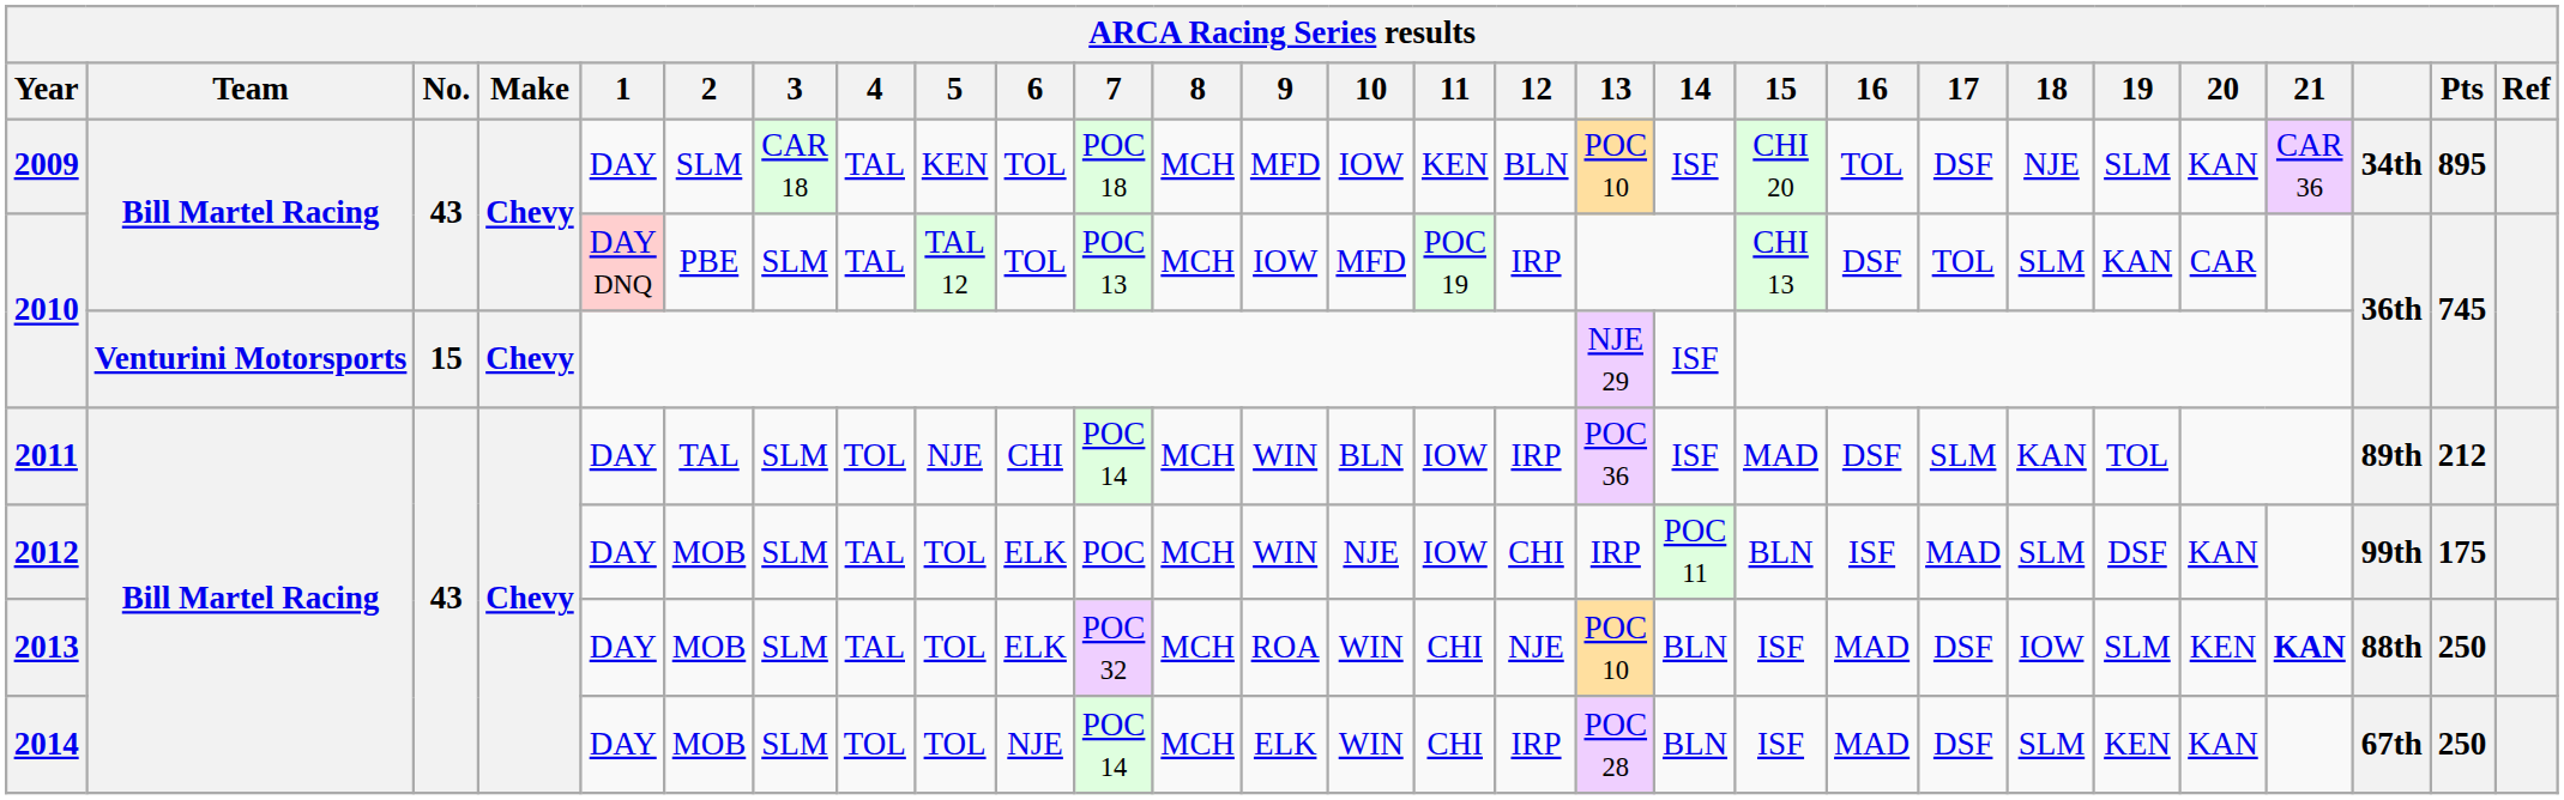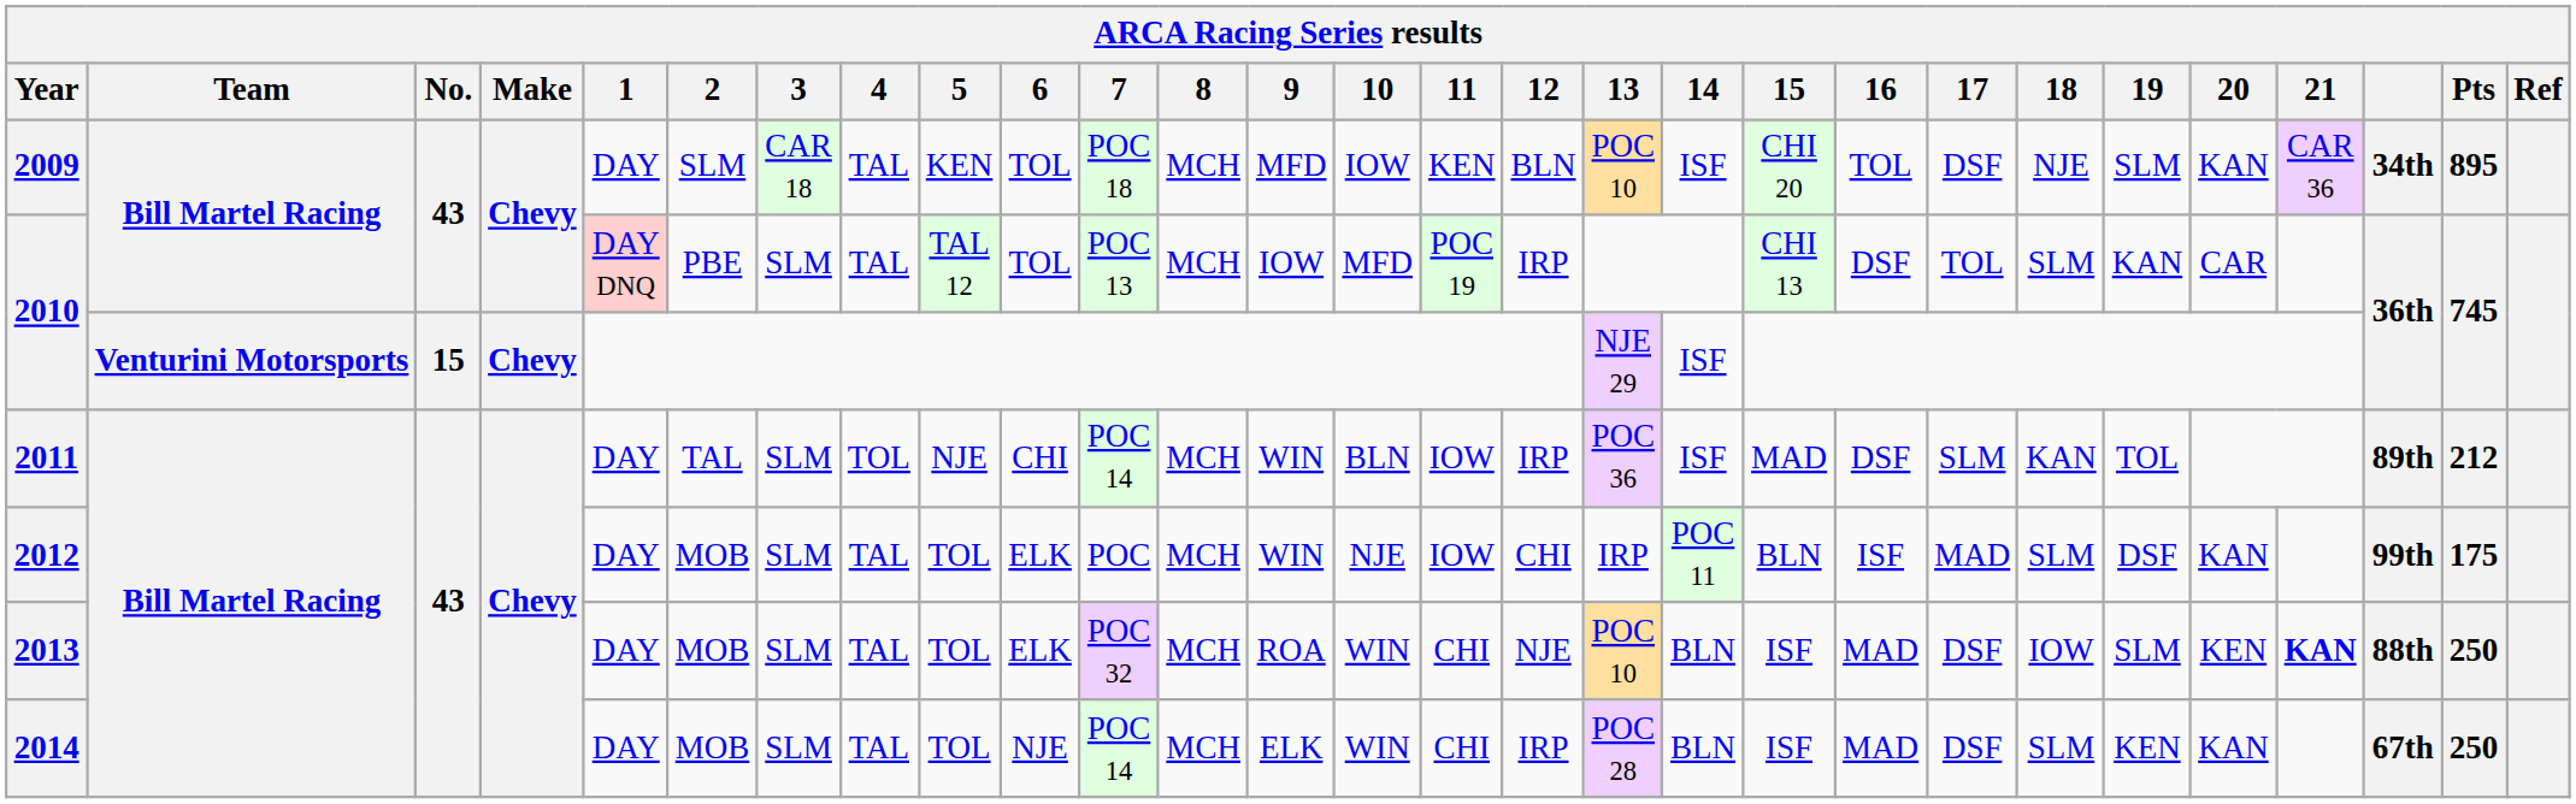 <table class="wikitable" style="text-align:center; font-size:75%">
 <tr>
 <th colspan=45><a href='#'>ARCA Racing Series</a> results</th>
 </tr>
 <tr>
 <th>Year</th>
 <th>Team</th>
 <th>No.</th>
 <th>Make</th>
 <th>1</th>
 <th>2</th>
 <th>3</th>
 <th>4</th>
 <th>5</th>
 <th>6</th>
 <th>7</th>
 <th>8</th>
 <th>9</th>
 <th>10</th>
 <th>11</th>
 <th>12</th>
 <th>13</th>
 <th>14</th>
 <th>15</th>
 <th>16</th>
 <th>17</th>
 <th>18</th>
 <th>19</th>
 <th>20</th>
 <th>21</th>
 <th></th>
 <th>Pts</th>
 <th>Ref</th>
 </tr>
 <tr>
 <th><a href='#'>2009</a></th>
 <th rowspan=2><a href='#'>Bill Martel Racing</a></th>
 <th rowspan=2>43</th>
 <th rowspan=2><a href='#'>Chevy</a></th>
 <td><a href='#'>DAY</a></td>
 <td><a href='#'>SLM</a></td>
 <td style="background:#DFFFDF;"><a href='#'>CAR</a><br><small>18</small></td>
 <td><a href='#'>TAL</a></td>
 <td><a href='#'>KEN</a></td>
 <td><a href='#'>TOL</a></td>
 <td style="background:#DFFFDF;"><a href='#'>POC</a><br><small>18</small></td>
 <td><a href='#'>MCH</a></td>
 <td><a href='#'>MFD</a></td>
 <td><a href='#'>IOW</a></td>
 <td><a href='#'>KEN</a></td>
 <td><a href='#'>BLN</a></td>
 <td style="background:#FFDF9F;"><a href='#'>POC</a><br><small>10</small></td>
 <td><a href='#'>ISF</a></td>
 <td style="background:#DFFFDF;"><a href='#'>CHI</a><br><small>20</small></td>
 <td><a href='#'>TOL</a></td>
 <td><a href='#'>DSF</a></td>
 <td><a href='#'>NJE</a></td>
 <td><a href='#'>SLM</a></td>
 <td><a href='#'>KAN</a></td>
 <td style="background:#EFCFFF;"><a href='#'>CAR</a><br><small>36</small></td>
 <th>34th</th>
 <th>895</th>
 <th></th>
 </tr>
 <tr>
 <th rowspan=2><a href='#'>2010</a></th>
 <td style="background:#FFCFCF;"><a href='#'>DAY</a><br><small>DNQ</small></td>
 <td><a href='#'>PBE</a></td>
 <td><a href='#'>SLM</a></td>
 <td><a href='#'>TAL</a></td>
 <td style="background:#DFFFDF;"><a href='#'>TAL</a><br><small>12</small></td>
 <td><a href='#'>TOL</a></td>
 <td style="background:#DFFFDF;"><a href='#'>POC</a><br><small>13</small></td>
 <td><a href='#'>MCH</a></td>
 <td><a href='#'>IOW</a></td>
 <td><a href='#'>MFD</a></td>
 <td style="background:#DFFFDF;"><a href='#'>POC</a><br><small>19</small></td>
 <td><a href='#'>IRP</a></td>
 <td colspan=2></td>
 <td style="background:#DFFFDF;"><a href='#'>CHI</a><br><small>13</small></td>
 <td><a href='#'>DSF</a></td>
 <td><a href='#'>TOL</a></td>
 <td><a href='#'>SLM</a></td>
 <td><a href='#'>KAN</a></td>
 <td><a href='#'>CAR</a></td>
 <td></td>
 <th rowspan=2>36th</th>
 <th rowspan=2>745</th>
 <th rowspan=2></th>
 </tr>
 <tr>
 <th><a href='#'>Venturini Motorsports</a></th>
 <th>15</th>
 <th><a href='#'>Chevy</a></th>
 <td colspan=12></td>
 <td style="background:#EFCFFF;"><a href='#'>NJE</a><br><small>29</small></td>
 <td><a href='#'>ISF</a></td>
 <td colspan=7></td>
 </tr>
 <tr>
 <th><a href='#'>2011</a></th>
 <th rowspan=4><a href='#'>Bill Martel Racing</a></th>
 <th rowspan=4>43</th>
 <th rowspan=4><a href='#'>Chevy</a></th>
 <td><a href='#'>DAY</a></td>
 <td><a href='#'>TAL</a></td>
 <td><a href='#'>SLM</a></td>
 <td><a href='#'>TOL</a></td>
 <td><a href='#'>NJE</a></td>
 <td><a href='#'>CHI</a></td>
 <td style="background:#DFFFDF;"><a href='#'>POC</a><br><small>14</small></td>
 <td><a href='#'>MCH</a></td>
 <td><a href='#'>WIN</a></td>
 <td><a href='#'>BLN</a></td>
 <td><a href='#'>IOW</a></td>
 <td><a href='#'>IRP</a></td>
 <td style="background:#EFCFFF;"><a href='#'>POC</a><br><small>36</small></td>
 <td><a href='#'>ISF</a></td>
 <td><a href='#'>MAD</a></td>
 <td><a href='#'>DSF</a></td>
 <td><a href='#'>SLM</a></td>
 <td><a href='#'>KAN</a></td>
 <td><a href='#'>TOL</a></td>
 <td colspan=2></td>
 <th>89th</th>
 <th>212</th>
 <th></th>
 </tr>
 <tr>
 <th><a href='#'>2012</a></th>
 <td><a href='#'>DAY</a></td>
 <td><a href='#'>MOB</a></td>
 <td><a href='#'>SLM</a></td>
 <td><a href='#'>TAL</a></td>
 <td><a href='#'>TOL</a></td>
 <td><a href='#'>ELK</a></td>
 <td><a href='#'>POC</a></td>
 <td><a href='#'>MCH</a></td>
 <td><a href='#'>WIN</a></td>
 <td><a href='#'>NJE</a></td>
 <td><a href='#'>IOW</a></td>
 <td><a href='#'>CHI</a></td>
 <td><a href='#'>IRP</a></td>
 <td style="background:#DFFFDF;"><a href='#'>POC</a><br><small>11</small></td>
 <td><a href='#'>BLN</a></td>
 <td><a href='#'>ISF</a></td>
 <td><a href='#'>MAD</a></td>
 <td><a href='#'>SLM</a></td>
 <td><a href='#'>DSF</a></td>
 <td><a href='#'>KAN</a></td>
 <td></td>
 <th>99th</th>
 <th>175</th>
 <th></th>
 </tr>
 <tr>
 <th><a href='#'>2013</a></th>
 <td><a href='#'>DAY</a></td>
 <td><a href='#'>MOB</a></td>
 <td><a href='#'>SLM</a></td>
 <td><a href='#'>TAL</a></td>
 <td><a href='#'>TOL</a></td>
 <td><a href='#'>ELK</a></td>
 <td style="background:#EFCFFF;"><a href='#'>POC</a><br><small>32</small></td>
 <td><a href='#'>MCH</a></td>
 <td><a href='#'>ROA</a></td>
 <td><a href='#'>WIN</a></td>
 <td><a href='#'>CHI</a></td>
 <td><a href='#'>NJE</a></td>
 <td style="background:#FFDF9F;"><a href='#'>POC</a><br><small>10</small></td>
 <td><a href='#'>BLN</a></td>
 <td><a href='#'>ISF</a></td>
 <td><a href='#'>MAD</a></td>
 <td><a href='#'>DSF</a></td>
 <td><a href='#'>IOW</a></td>
 <td><a href='#'>SLM</a></td>
 <td><a href='#'>KEN</a></td>
 <td><strong><a href='#'>KAN</a></strong></td>
 <th>88th</th>
 <th>250</th>
 <th></th>
 </tr>
 <tr>
 <th><a href='#'>2014</a></th>
 <td><a href='#'>DAY</a></td>
 <td><a href='#'>MOB</a></td>
 <td><a href='#'>SLM</a></td>
-<td><a href='#'>TOL</a></td>
+<td><a href='#'>TAL</a></td>
 <td><a href='#'>TOL</a></td>
 <td><a href='#'>NJE</a></td>
 <td style="background:#DFFFDF;"><a href='#'>POC</a><br><small>14</small></td>
 <td><a href='#'>MCH</a></td>
 <td><a href='#'>ELK</a></td>
 <td><a href='#'>WIN</a></td>
 <td><a href='#'>CHI</a></td>
 <td><a href='#'>IRP</a></td>
 <td style="background:#EFCFFF;"><a href='#'>POC</a><br><small>28</small></td>
 <td><a href='#'>BLN</a></td>
 <td><a href='#'>ISF</a></td>
 <td><a href='#'>MAD</a></td>
 <td><a href='#'>DSF</a></td>
 <td><a href='#'>SLM</a></td>
 <td><a href='#'>KEN</a></td>
 <td><a href='#'>KAN</a></td>
 <td></td>
 <th>67th</th>
 <th>250</th>
 <th></th>
 </tr>
 </table>
